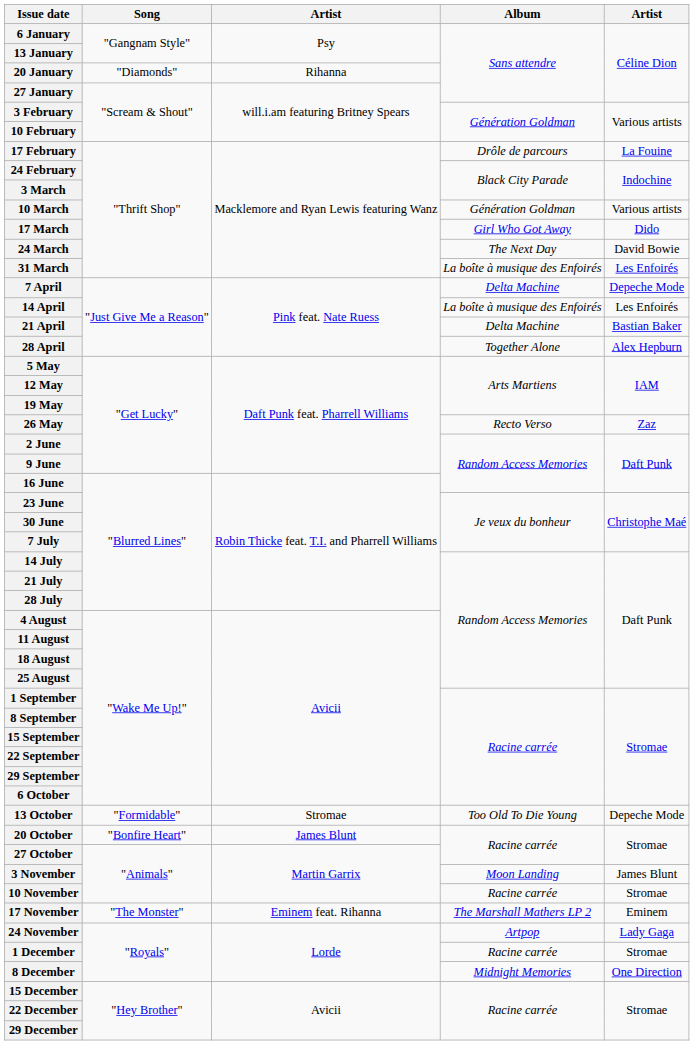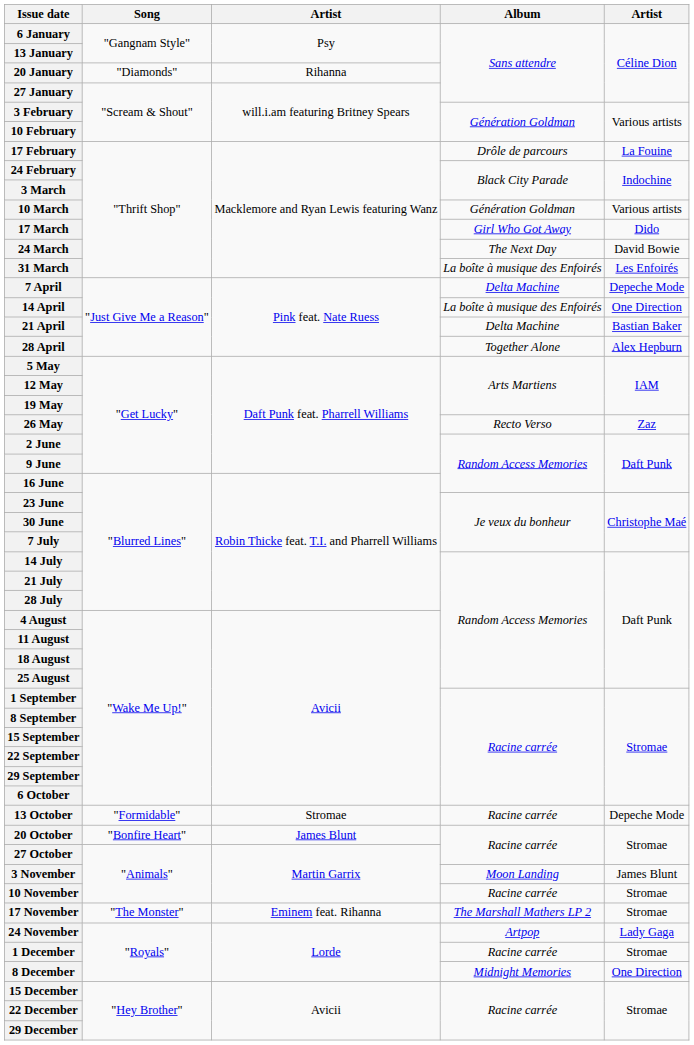 <table class="wikitable plainrowheaders" style="text-align:center">
 <tr>
 <th scope="col">Issue date</th>
 <th scope="col">Song</th>
 <th scope="col">Artist</th>
 <th scope="col">Album</th>
 <th scope="col">Artist</th>
 </tr>
 <tr>
 <th scope="row">6 January</th>
 <td rowspan="2">"Gangnam Style"</td>
 <td rowspan="2">Psy</td>
 <td rowspan="4"><em><a href='#'>Sans attendre</a></em></td>
 <td rowspan="4"><a href='#'>Céline Dion</a></td>
 </tr>
 <tr>
 <th scope="row">13 January</th>
 </tr>
 <tr>
 <th scope="row">20 January</th>
 <td>"Diamonds"</td>
 <td>Rihanna</td>
 </tr>
 <tr>
 <th scope="row">27 January</th>
 <td rowspan="3">"Scream & Shout"</td>
 <td rowspan="3">will.i.am featuring Britney Spears</td>
 </tr>
 <tr>
 <th scope="row">3 February</th>
 <td rowspan="2"><em><a href='#'>Génération Goldman</a></em></td>
 <td rowspan="2">Various artists</td>
 </tr>
 <tr>
 <th scope="row">10 February</th>
 </tr>
 <tr>
 <th scope="row">17 February</th>
 <td rowspan="7">"Thrift Shop"</td>
 <td rowspan="7">Macklemore and Ryan Lewis featuring Wanz</td>
 <td><em>Drôle de parcours</em></td>
 <td><a href='#'>La Fouine</a></td>
 </tr>
 <tr>
 <th scope="row">24 February</th>
 <td rowspan="2"><em>Black City Parade</em></td>
 <td rowspan="2"><a href='#'>Indochine</a></td>
 </tr>
 <tr>
 <th scope="row">3 March</th>
 </tr>
 <tr>
 <th scope="row">10 March</th>
 <td><em>Génération Goldman</em></td>
 <td>Various artists</td>
 </tr>
 <tr>
 <th scope="row">17 March</th>
 <td><em><a href='#'>Girl Who Got Away</a></em></td>
 <td><a href='#'>Dido</a></td>
 </tr>
 <tr>
 <th scope="row">24 March</th>
 <td><em>The Next Day</em></td>
 <td>David Bowie</td>
 </tr>
 <tr>
 <th scope="row">31 March</th>
 <td><em>La boîte à musique des Enfoirés</em></td>
 <td><a href='#'>Les Enfoirés</a></td>
 </tr>
 <tr>
 <th scope="row">7 April</th>
 <td rowspan=4>"<a href='#'>Just Give Me a Reason</a>"</td>
 <td rowspan=4><a href='#'>Pink</a> feat. <a href='#'>Nate Ruess</a></td>
 <td><em><a href='#'>Delta Machine</a></em></td>
 <td><a href='#'>Depeche Mode</a></td>
 </tr>
 <tr>
 <th scope="row">14 April</th>
 <td><em>La boîte à musique des Enfoirés</em></td>
-<td>Les Enfoirés</td>
+<td rowspan=1><a href='#'>One Direction</a></td>
 </tr>
 <tr>
 <th scope="row">21 April</th>
 <td><em>Delta Machine</em></td>
 <td rowspan=1><a href='#'>Bastian Baker</a></td>
 </tr>
 <tr>
 <th scope="row">28 April</th>
 <td><em>Together Alone</em></td>
 <td><a href='#'>Alex Hepburn</a></td>
 </tr>
 <tr>
 <th scope="row">5 May</th>
 <td rowspan=6>"<a href='#'>Get Lucky</a>"</td>
 <td rowspan=6><a href='#'>Daft Punk</a> feat. <a href='#'>Pharrell Williams</a></td>
 <td rowspan=3><em>Arts Martiens</em></td>
 <td rowspan=3><a href='#'>IAM</a></td>
 </tr>
 <tr>
 <th scope="row">12 May</th>
 </tr>
 <tr>
 <th scope="row">19 May</th>
 </tr>
 <tr>
 <th scope="row">26 May</th>
 <td><em>Recto Verso</em></td>
 <td><a href='#'>Zaz</a></td>
 </tr>
 <tr>
 <th scope="row">2 June</th>
 <td rowspan=3><em><a href='#'>Random Access Memories</a></em></td>
 <td rowspan=3><a href='#'>Daft Punk</a></td>
 </tr>
 <tr>
 <th scope="row">9 June</th>
 </tr>
 <tr>
 <th scope="row">16 June</th>
 <td rowspan=7>"<a href='#'>Blurred Lines</a>"</td>
 <td rowspan=7><a href='#'>Robin Thicke</a> feat. <a href='#'>T.I.</a> and Pharrell Williams</td>
 </tr>
 <tr>
 <th scope="row">23 June</th>
 <td rowspan=3><em>Je veux du bonheur</em></td>
 <td rowspan=3><a href='#'>Christophe Maé</a></td>
 </tr>
 <tr>
 <th scope="row">30 June</th>
 </tr>
 <tr>
 <th scope="row">7 July</th>
 </tr>
 <tr>
 <th scope="row">14 July</th>
 <td rowspan=7><em>Random Access Memories</em></td>
 <td rowspan=7>Daft Punk</td>
 </tr>
 <tr>
 <th scope="row">21 July</th>
 </tr>
 <tr>
 <th scope="row">28 July</th>
 </tr>
 <tr>
 <th scope="row">4 August</th>
 <td rowspan=10>"<a href='#'>Wake Me Up!</a>"</td>
 <td rowspan=10><a href='#'>Avicii</a></td>
 </tr>
 <tr>
 <th scope="row">11 August</th>
 </tr>
 <tr>
 <th scope="row">18 August</th>
 </tr>
 <tr>
 <th scope="row">25 August</th>
 </tr>
 <tr>
 <th scope="row">1 September</th>
 <td rowspan=6><em><a href='#'>Racine carrée</a></em></td>
 <td rowspan=6><a href='#'>Stromae</a></td>
 </tr>
 <tr>
 <th scope="row">8 September</th>
 </tr>
 <tr>
 <th scope="row">15 September</th>
 </tr>
 <tr>
 <th scope="row">22 September</th>
 </tr>
 <tr>
 <th scope="row">29 September</th>
 </tr>
 <tr>
 <th scope="row">6 October</th>
 </tr>
 <tr>
 <th scope="row">13 October</th>
 <td rowspan=1>"<a href='#'>Formidable</a>"</td>
 <td>Stromae</td>
-<td><em>Too Old To Die Young</em></td>
+<td rowspan=1><em>Racine carrée</em></td>
 <td>Depeche Mode</td>
 </tr>
 <tr>
 <th scope="row">20 October</th>
 <td>"<a href='#'>Bonfire Heart</a>"</td>
 <td><a href='#'>James Blunt</a></td>
 <td rowspan=2><em>Racine carrée</em></td>
 <td rowspan=2>Stromae</td>
 </tr>
 <tr>
 <th scope="row">27 October</th>
 <td rowspan=3>"<a href='#'>Animals</a>"</td>
 <td rowspan=3><a href='#'>Martin Garrix</a></td>
 </tr>
 <tr>
 <th scope="row">3 November</th>
 <td><em><a href='#'>Moon Landing</a></em></td>
 <td>James Blunt</td>
 </tr>
 <tr>
 <th scope="row">10 November</th>
 <td rowspan=1><em>Racine carrée</em></td>
 <td rowspan=1>Stromae</td>
 </tr>
 <tr>
 <th scope="row">17 November</th>
 <td rowspan=1>"<a href='#'>The Monster</a>"</td>
 <td><a href='#'>Eminem</a> feat. Rihanna</td>
 <td><em><a href='#'>The Marshall Mathers LP 2</a></em></td>
-<td rowspan=1>Eminem</td>
+<td rowspan=1>Stromae</td>
 </tr>
 <tr>
 <th scope="row">24 November</th>
 <td rowspan=3>"<a href='#'>Royals</a>"</td>
 <td rowspan=3><a href='#'>Lorde</a></td>
 <td><em><a href='#'>Artpop</a></em></td>
 <td rowspan=1><a href='#'>Lady Gaga</a></td>
 </tr>
 <tr>
 <th scope="row">1 December</th>
 <td rowspan=1><em>Racine carrée</em></td>
 <td rowspan=1>Stromae</td>
 </tr>
 <tr>
 <th scope="row">8 December</th>
 <td rowspan=1><em><a href='#'>Midnight Memories</a></em></td>
 <td rowspan=1><a href='#'>One Direction</a></td>
 </tr>
 <tr>
 <th scope="row">15 December</th>
 <td rowspan=3>"<a href='#'>Hey Brother</a>"</td>
 <td rowspan=3>Avicii</td>
 <td rowspan=3><em>Racine carrée</em></td>
 <td rowspan=3>Stromae</td>
 </tr>
 <tr>
 <th scope="row">22 December</th>
 </tr>
 <tr>
 <th scope="row">29 December</th>
 </tr>
 </table>
